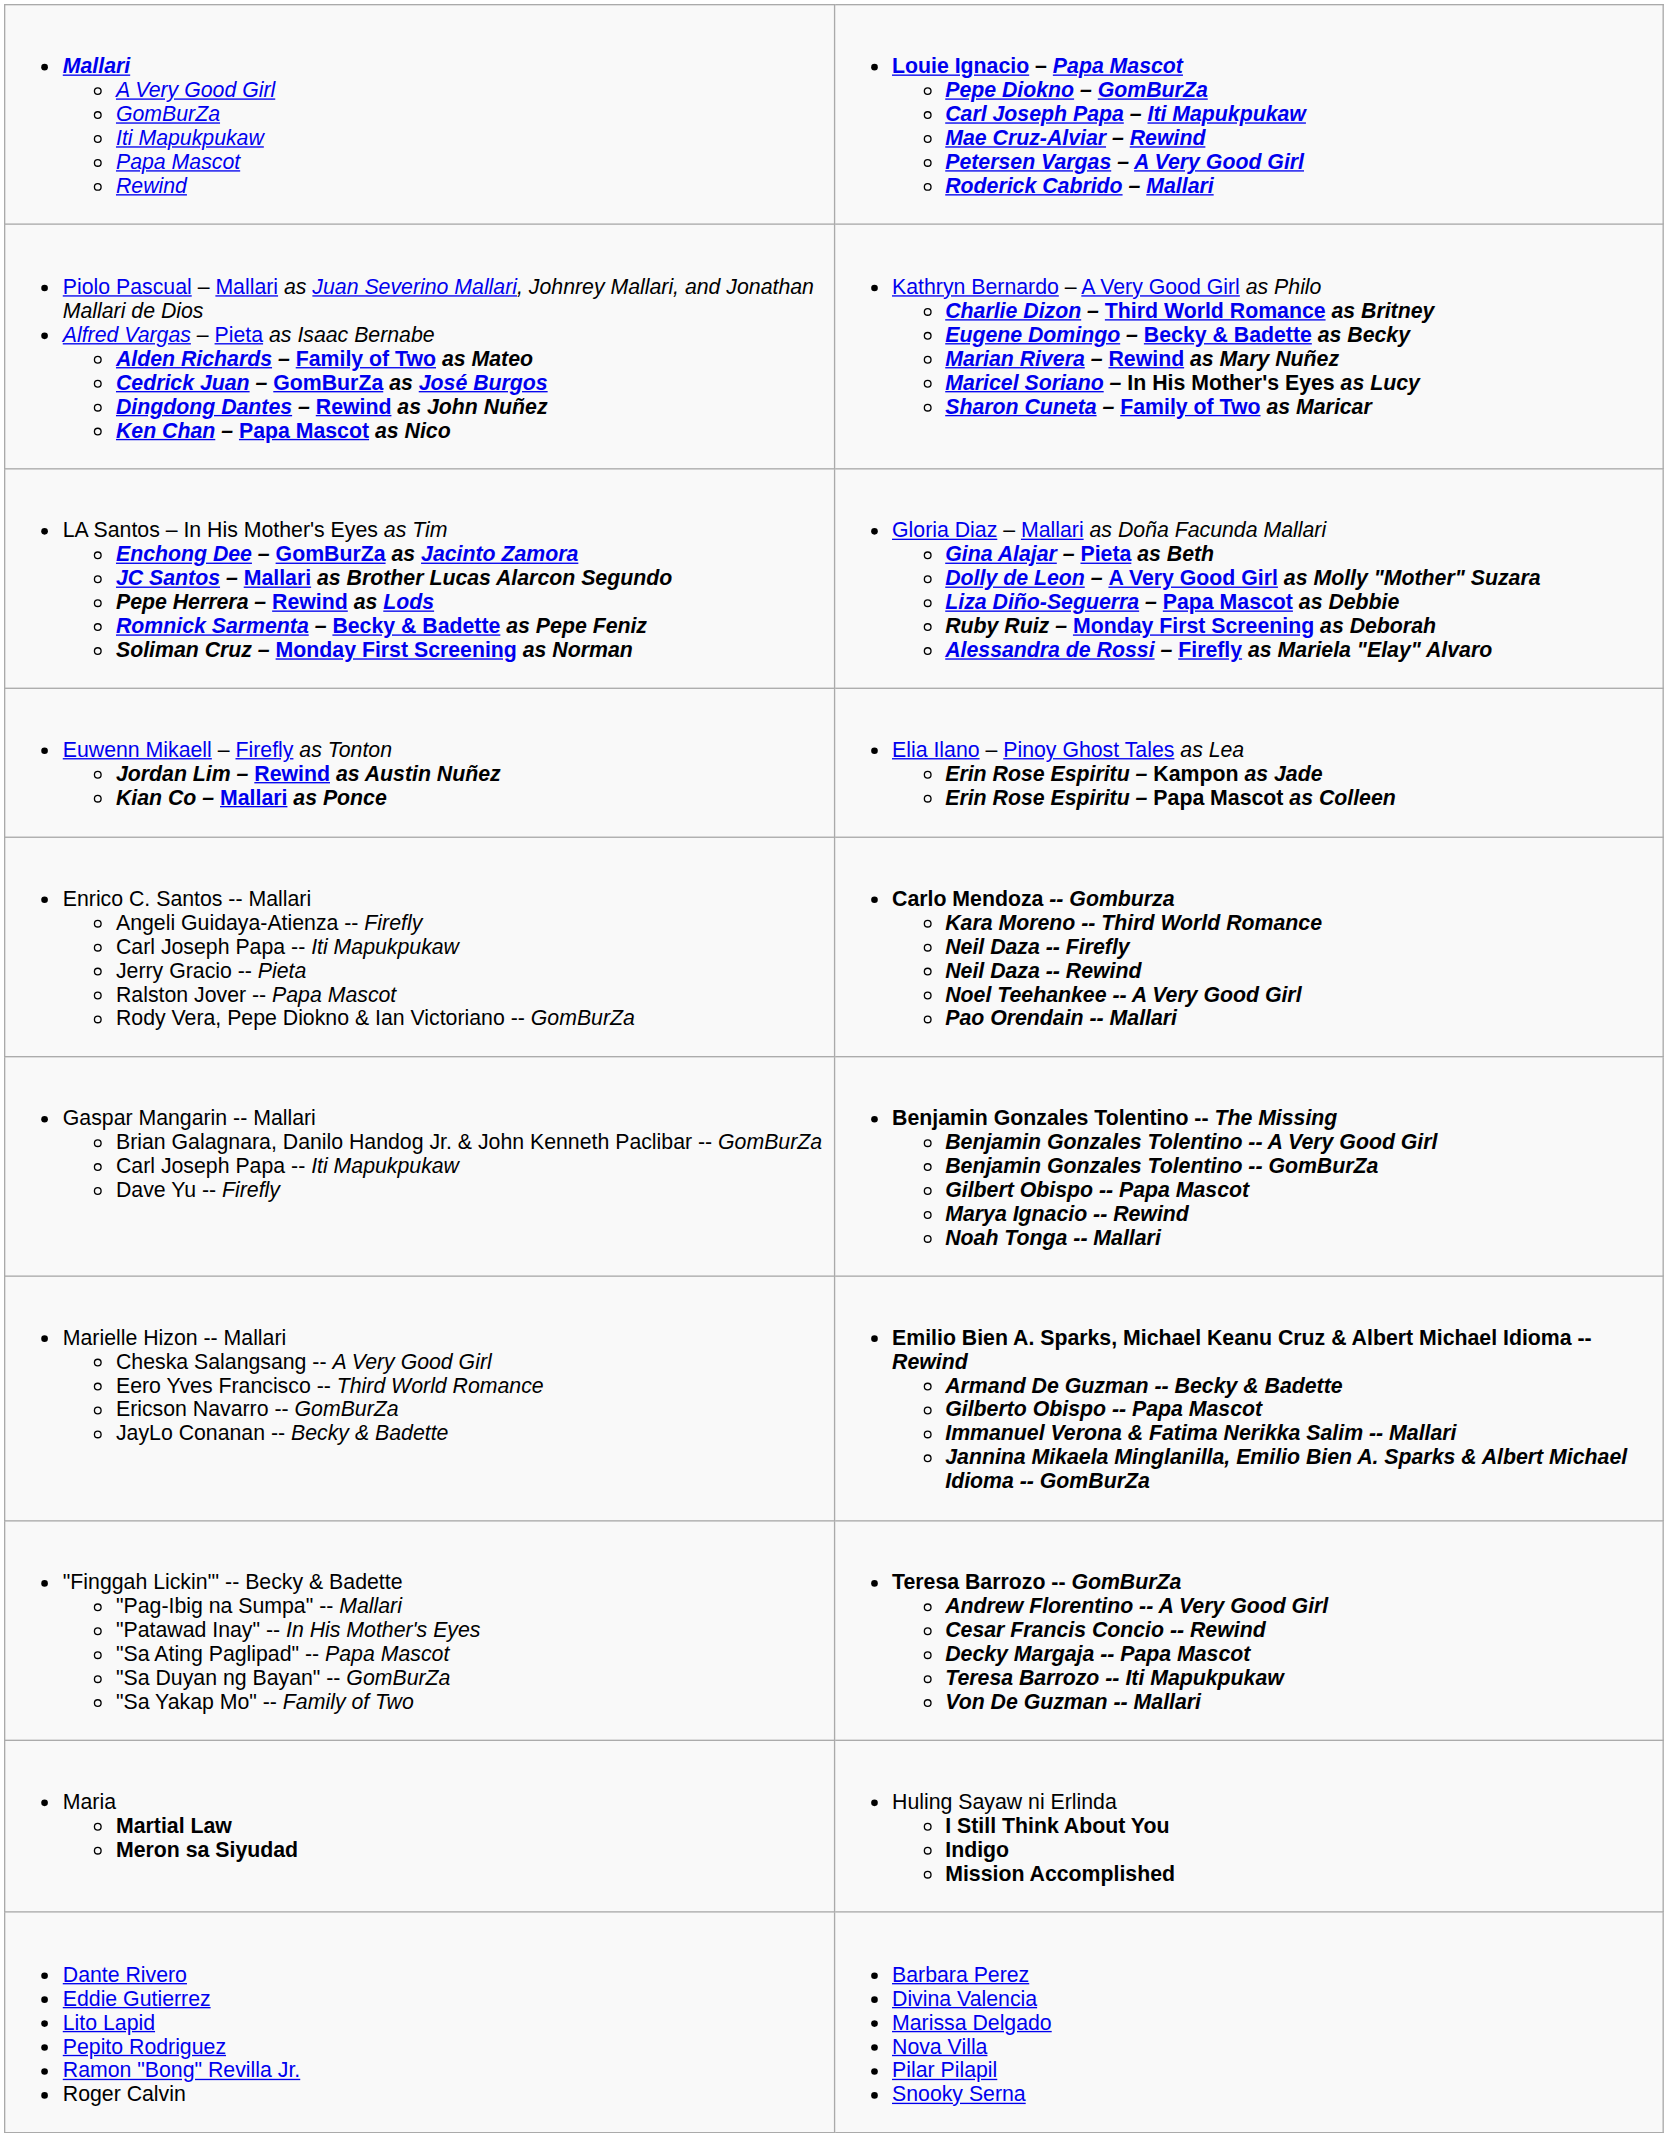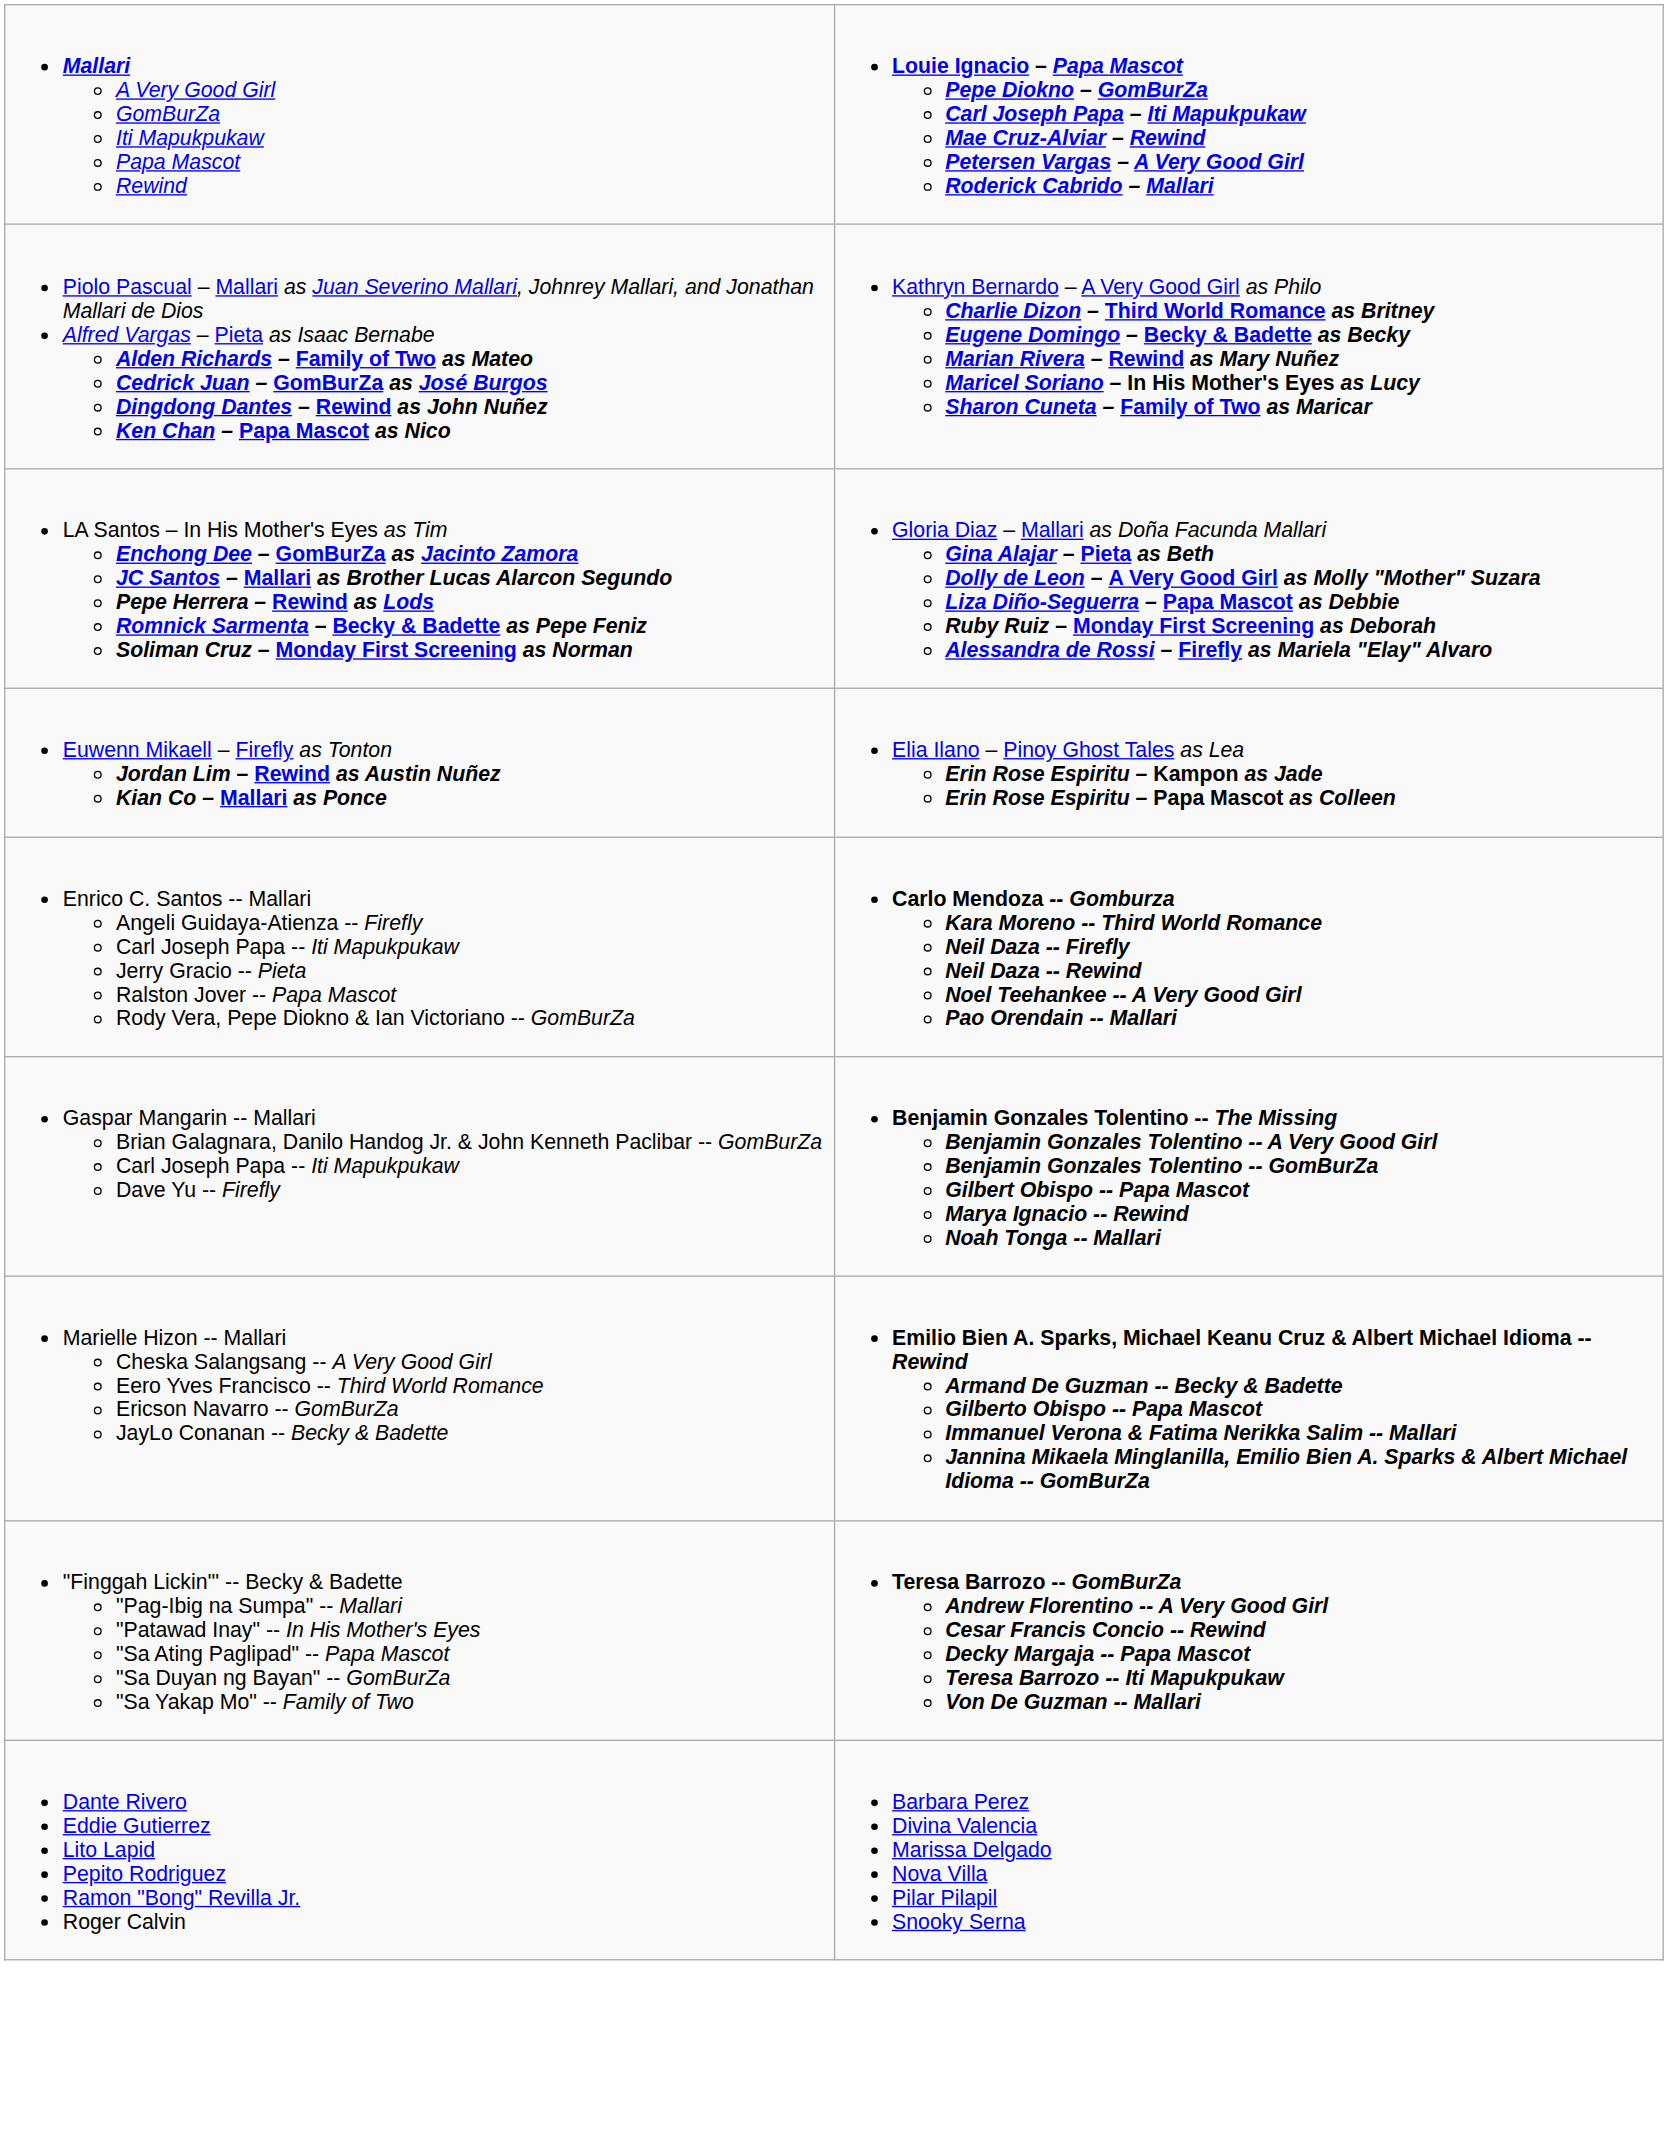 <table class="wikitable" role="presentation">
 <tr>
 <td style="vertical-align:top; width:50%;"><br><ul><li><strong><em><a href='#'>Mallari</a></em></strong><ul><li><em><a href='#'>A Very Good Girl</a></em></li><li><em><a href='#'>GomBurZa</a></em></li><li><a href='#'><em>Iti Mapukpukaw</em></a></li><li><em><a href='#'>Papa Mascot</a></em></li><li><em><a href='#'>Rewind</a></em></li></ul></li></ul></td>
 <td valign="top" width="50%"><br><ul><li><strong><a href='#'>Louie Ignacio</a> – <em><a href='#'>Papa Mascot</a><strong><em><ul><li><a href='#'>Pepe Diokno</a> – </em><a href='#'>GomBurZa</a><em></li><li><a href='#'>Carl Joseph Papa</a> – </em><a href='#'>Iti Mapukpukaw</a><em></li><li><a href='#'>Mae Cruz-Alviar</a> – </em><a href='#'>Rewind</a><em></li><li><a href='#'>Petersen Vargas</a> – </em><a href='#'>A Very Good Girl</a><em></li><li><a href='#'>Roderick Cabrido</a> – </em><a href='#'>Mallari</a><em></li></ul></li></ul></td>
 </tr>
 <tr>
 <td style="vertical-align:top; width:50%;"><br><ul><li></strong><a href='#'>Piolo Pascual</a> – </em><a href='#'>Mallari</a><em> as <a href='#'>Juan Severino Mallari</a>, Johnrey Mallari, and Jonathan Mallari de Dios<strong></li><li></strong><a href='#'>Alfred Vargas</a> – </em><a href='#'>Pieta</a><em> as Isaac Bernabe<strong><ul><li><a href='#'>Alden Richards</a> – </em><a href='#'>Family of Two</a><em> as Mateo</li><li><a href='#'>Cedrick Juan</a> – </em><a href='#'>GomBurZa</a><em> as <a href='#'>José Burgos</a></li><li><a href='#'>Dingdong Dantes</a> – </em><a href='#'>Rewind</a><em> as John Nuñez</li><li><a href='#'>Ken Chan</a> – </em><a href='#'>Papa Mascot</a><em> as Nico</li></ul></li></ul></td>
 <td valign="top" width="50%"><br><ul><li></strong><a href='#'>Kathryn Bernardo</a> – </em><a href='#'>A Very Good Girl</a><em> as Philo<strong><ul><li><a href='#'>Charlie Dizon</a> – </em><a href='#'>Third World Romance</a><em> as Britney</li><li><a href='#'>Eugene Domingo</a> – </em><a href='#'>Becky & Badette</a><em> as Becky</li><li><a href='#'>Marian Rivera</a> – </em><a href='#'>Rewind</a><em> as Mary Nuñez</li><li><a href='#'>Maricel Soriano</a> – </em>In His Mother's Eyes<em> as Lucy</li><li><a href='#'>Sharon Cuneta</a> – </em><a href='#'>Family of Two</a><em> as Maricar</li></ul></li></ul></td>
 </tr>
 <tr>
 <td style="vertical-align:top; width:50%;"><br><ul><li></strong>LA Santos – </em>In His Mother's Eyes<em> as Tim<strong><ul><li><a href='#'>Enchong Dee</a> – </em><a href='#'>GomBurZa</a><em> as <a href='#'>Jacinto Zamora</a></li><li><a href='#'>JC Santos</a> – </em><a href='#'>Mallari</a><em> as Brother Lucas Alarcon Segundo</li><li>Pepe Herrera – </em><a href='#'>Rewind</a><em> as <a href='#'>Lods</a></li><li><a href='#'>Romnick Sarmenta</a> – </em><a href='#'>Becky & Badette</a><em> as Pepe Feniz</li><li>Soliman Cruz – </em><a href='#'>Monday First Screening</a><em> as Norman</li></ul></li></ul></td>
 <td style="vertical-align:top; width:50%;"><br><ul><li></strong><a href='#'>Gloria Diaz</a> – </em><a href='#'>Mallari</a><em> as Doña Facunda Mallari<strong><ul><li><a href='#'>Gina Alajar</a> – </em><a href='#'>Pieta</a><em> as Beth</li><li><a href='#'>Dolly de Leon</a> – </em><a href='#'>A Very Good Girl</a><em> as Molly "Mother" Suzara</li><li><a href='#'>Liza Diño-Seguerra</a> – </em><a href='#'>Papa Mascot</a><em> as Debbie</li><li>Ruby Ruiz – </em><a href='#'>Monday First Screening</a><em>  as Deborah</li><li><a href='#'>Alessandra de Rossi</a> – </em><a href='#'>Firefly</a><em> as Mariela "Elay" Alvaro</li></ul></li></ul></td>
 </tr>
 <tr>
 <td style="vertical-align:top; width:50%;"><br><ul><li></strong><a href='#'>Euwenn Mikaell</a> – </em><a href='#'>Firefly</a><em> as Tonton<strong><ul><li>Jordan Lim – </em><a href='#'>Rewind</a><em> as Austin Nuñez</li><li>Kian Co – </em><a href='#'>Mallari</a><em> as Ponce</li></ul></li></ul></td>
 <td style="vertical-align:top; width:50%;"><br><ul><li></strong><a href='#'>Elia Ilano</a> – </em><a href='#'>Pinoy Ghost Tales</a><em> as Lea<strong><ul><li>Erin Rose Espiritu – </em>Kampon<em> as Jade</li><li>Erin Rose Espiritu – </em>Papa Mascot<em> as Colleen</li></ul></li></ul></td>
 </tr>
 <tr>
 <td style="vertical-align:top; width:50%;"><br><ul><li></strong>Enrico C. Santos -- </em>Mallari</em></strong><ul><li>Angeli Guidaya-Atienza -- <em>Firefly</em></li><li>Carl Joseph Papa -- <em>Iti Mapukpukaw</em></li><li>Jerry Gracio -- <em>Pieta</em></li><li>Ralston Jover -- <em>Papa Mascot</em></li><li>Rody Vera, Pepe Dioknο & Ian Victoriano -- <em>GomBurZa</em></li></ul></li></ul></td>
 <td style="vertical-align:top; width:50%;"><br><ul><li><strong>Carlo Mendoza <em>-- Gomburza<strong><em><ul><li>Kara Moreno -- </em>Third World Romance<em></li><li>Neil Daza -- </em>Firefly<em></li><li>Neil Daza -- </em>Rewind<em></li><li>Noel Teehankee -- </em>A Very Good Girl<em></li><li>Pao Orendain -- </em>Mallari<em></li></ul></li></ul></td>
 </tr>
 <tr>
 <td style="vertical-align:top; width:50%;"><br><ul><li></strong>Gaspar Mangarin -- </em>Mallari</em></strong><ul><li>Brian Galagnara, Danilo Handog Jr. & John Kenneth Paclibar -- <em>GomBurZa</em></li><li>Carl Joseph Papa -- <em>Iti Mapukpukaw</em></li><li>Dave Yu -- <em>Firefly</em></li></ul></li></ul></td>
 <td style="vertical-align:top; width:50%;"><br><ul><li><strong>Benjamin Gonzales Tolentino -- <em>The Missing<strong><em><ul><li>Benjamin Gonzales Tolentino -- </em>A Very Good Girl<em></li><li>Benjamin Gonzales Tolentino -- </em>GomBurZa<em></li><li>Gilbert Obispo -- </em>Papa Mascot<em></li><li>Marya Ignacio -- </em>Rewind<em></li><li>Noah Tonga -- </em>Mallari<em></li></ul></li></ul></td>
 </tr>
 <tr>
 <td style="vertical-align:top; width:50%;"><br><ul><li></strong>Marielle Hizon -- </em>Mallari</em></strong><ul><li>Cheska Salangsang -- <em>A Very Good Girl</em></li><li>Eero Yves Francisco -- <em>Third World Romance</em></li><li>Ericson Navarro -- <em>GomBurZa</em></li><li>JayLo Conanan -- <em>Becky & Badette</em></li></ul></li></ul></td>
 <td style="vertical-align:top; width:50%;"><br><ul><li><strong>Emilio Bien A. Sparks, Michael Keanu Cruz & Albert Michael Idioma -- <em>Rewind<strong><em><ul><li>Armand De Guzman -- </em>Becky & Badette<em></li><li>Gilberto Obispo -- </em>Papa Mascot<em></li><li>Immanuel Verona & Fatima Nerikka Salim -- </em>Mallari<em></li><li>Jannina Mikaela Minglanilla, Emilio Bien A. Sparks & Albert Michael Idioma -- </em>GomBurZa<em></li></ul></li></ul></td>
 </tr>
 <tr>
 <td style="vertical-align:top; width:50%;"><br><ul><li></strong>"Finggah Lickin'" -- </em>Becky & Badette</em></strong><ul><li>"Pag-Ibig na Sumpa" -- <em>Mallari</em></li><li>"Patawad Inay" -- <em>In His Mother's Eyes</em></li><li>"Sa Ating Paglipad" -- <em>Papa Mascot</em></li><li>"Sa Duyan ng Bayan" -- <em>GomBurZa</em></li><li>"Sa Yakap Mo" -- <em>Family of Two</em></li></ul></li></ul></td>
 <td style="vertical-align:top; width:50%;"><br><ul><li><strong>Teresa Barrozo -- <em>GomBurZa<strong><em><ul><li>Andrew Florentino -- </em>A Very Good Girl<em></li><li>Cesar Francis Concio -- </em>Rewind<em></li><li>Decky Margaja -- </em>Papa Mascot<em></li><li>Teresa Barrozo -- </em>Iti Mapukpukaw<em></li><li>Von De Guzman -- </em>Mallari<em></li></ul></li></ul></td>
 </tr>
 <tr>
-<td style="vertical-align:top; width:50%;"><br><ul><li></em></strong>Maria<strong><em><ul><li></em>Martial Law<em></li><li></em>Meron sa Siyudad<em></li></ul></li></ul></td>
-<td style="vertical-align:top; width:50%;"><br><ul><li></em></strong>Huling Sayaw ni Erlinda<strong><em><ul><li></em>I Still Think About You<em></li><li></em>Indigo<em></li><li></em>Mission Accomplished<em></li></ul></li></ul></td>
-</tr>
-<tr>
 <td><br><ul><li></strong><a href='#'>Dante Rivero</a><strong></li><li></strong><a href='#'>Eddie Gutierrez</a><strong></li><li></strong><a href='#'>Lito Lapid</a><strong></li><li></strong><a href='#'>Pepito Rodriguez</a><strong></li><li></strong><a href='#'>Ramon "Bong" Revilla Jr.</a><strong></li><li></strong>Roger Calvin<strong></li></ul></td>
 <td><br><ul><li></strong><a href='#'>Barbara Perez</a><strong></li><li></strong><a href='#'>Divina Valencia</a><strong></li><li></strong><a href='#'>Marissa Delgado</a><strong></li><li></strong><a href='#'>Nova Villa</a><strong></li><li></strong><a href='#'>Pilar Pilapil</a><strong></li><li></strong><a href='#'>Snooky Serna</a><strong></li></ul></td>
 </tr>
 </table>
